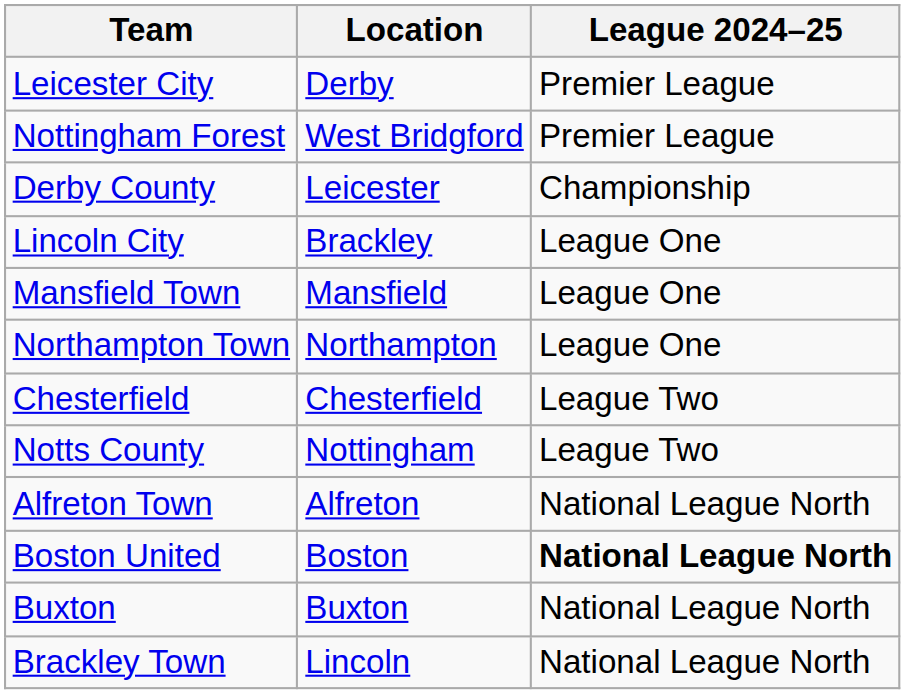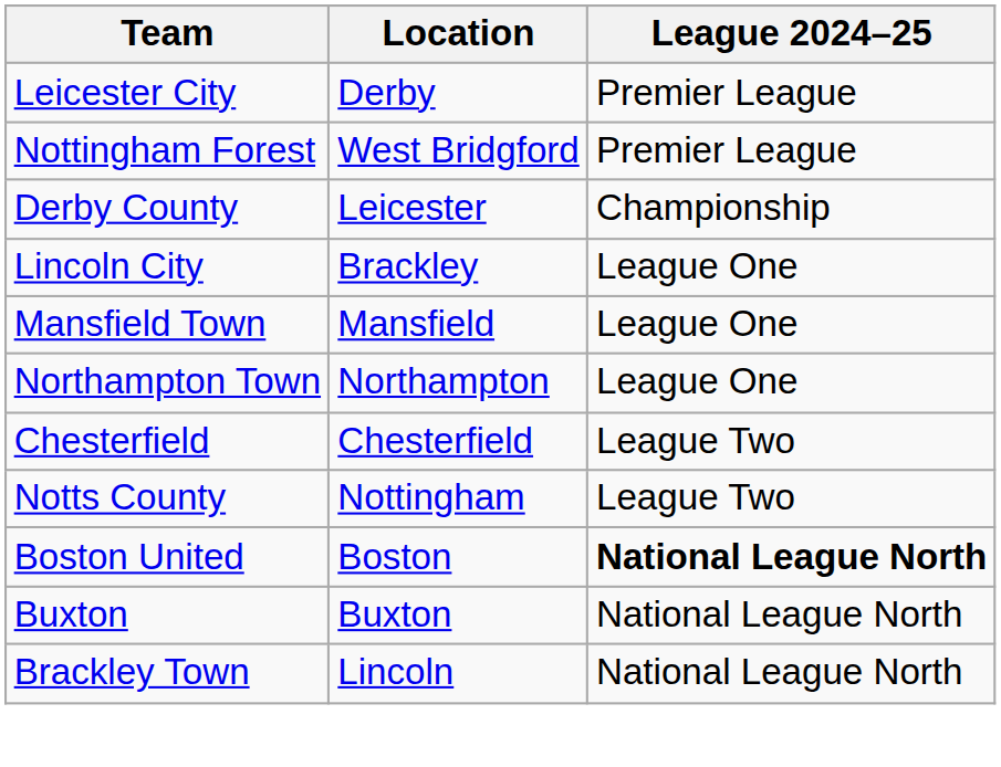 <table class="wikitable sortable">
 <tr>
 <th>Team</th>
 <th>Location</th>
 <th>League 2024–25</th>
 </tr>
 <tr>
 <td><a href='#'>Leicester City</a></td>
 <td><a href='#'>Derby</a></td>
 <td data-sort-value="1">Premier League</td>
 </tr>
 <tr>
 <td><a href='#'>Nottingham Forest</a></td>
 <td><a href='#'>West Bridgford</a></td>
 <td data-sort-value="1">Premier League</td>
 </tr>
 <tr>
 <td><a href='#'>Derby County</a></td>
 <td><a href='#'>Leicester</a></td>
 <td data-sort-value="2">Championship</td>
 </tr>
 <tr>
 <td><a href='#'>Lincoln City</a></td>
 <td><a href='#'>Brackley</a></td>
 <td data-sort-value="3">League One</td>
 </tr>
 <tr>
 <td><a href='#'>Mansfield Town</a></td>
 <td><a href='#'>Mansfield</a></td>
 <td data-sort-value="3">League One</td>
 </tr>
 <tr>
 <td><a href='#'>Northampton Town</a></td>
 <td><a href='#'>Northampton</a></td>
 <td data-sort-value="3">League One</td>
 </tr>
 <tr>
 <td><a href='#'>Chesterfield</a></td>
 <td><a href='#'>Chesterfield</a></td>
 <td data-sort-value="4">League Two</td>
 </tr>
 <tr>
 <td><a href='#'>Notts County</a></td>
 <td><a href='#'>Nottingham</a></td>
 <td data-sort-value="4">League Two</td>
 </tr>
 <tr>
-<td><a href='#'>Alfreton Town</a></td>
-<td><a href='#'>Alfreton</a></td>
-<td data-sort-value="6">National League North</td>
-</tr>
-<tr>
 <td><a href='#'>Boston United</a></td>
 <td><a href='#'>Boston</a></td>
 <td data-sort-value="6"><strong>National League North</strong></td>
 </tr>
 <tr>
 <td><a href='#'>Buxton</a></td>
 <td><a href='#'>Buxton</a></td>
 <td data-sort-value="6">National League North</td>
 </tr>
 <tr>
 <td><a href='#'>Brackley Town</a></td>
 <td><a href='#'>Lincoln</a></td>
 <td data-sort-value="6">National League North</td>
 </tr>
 </table>
